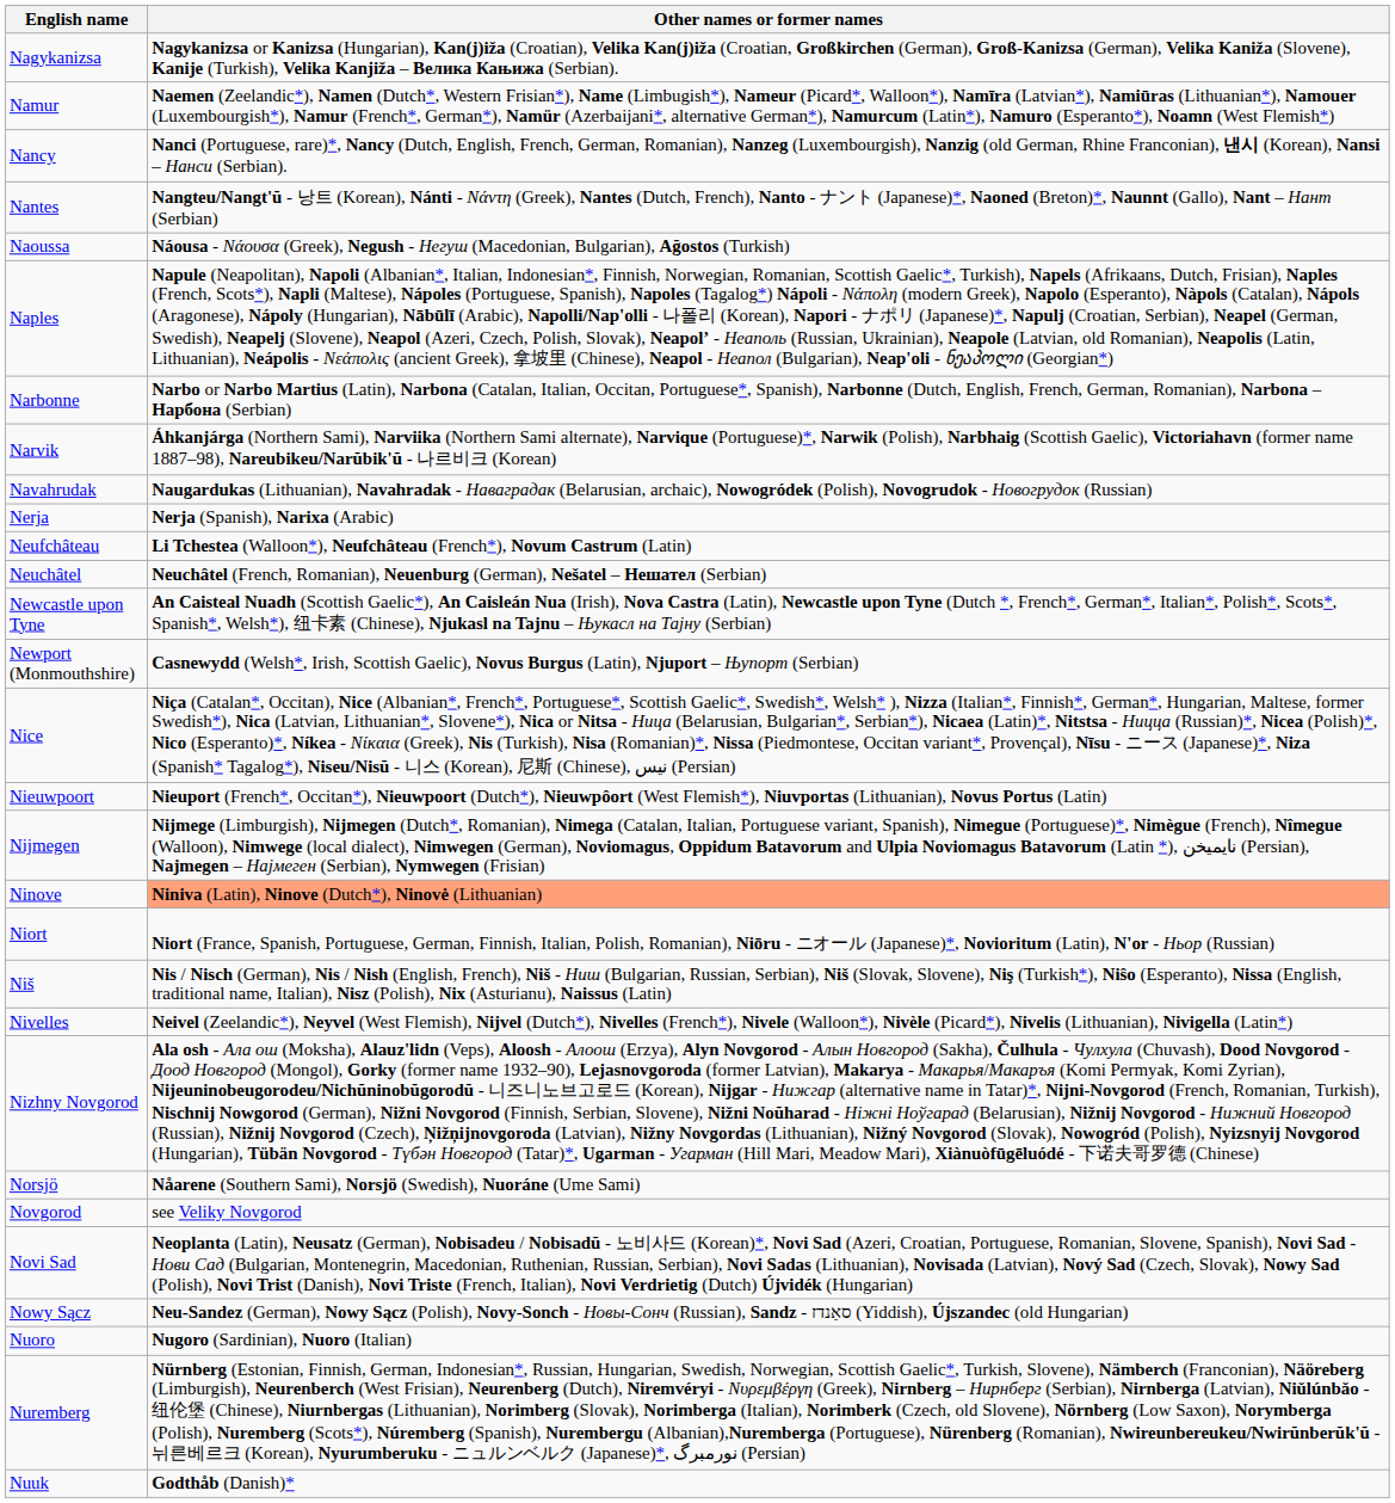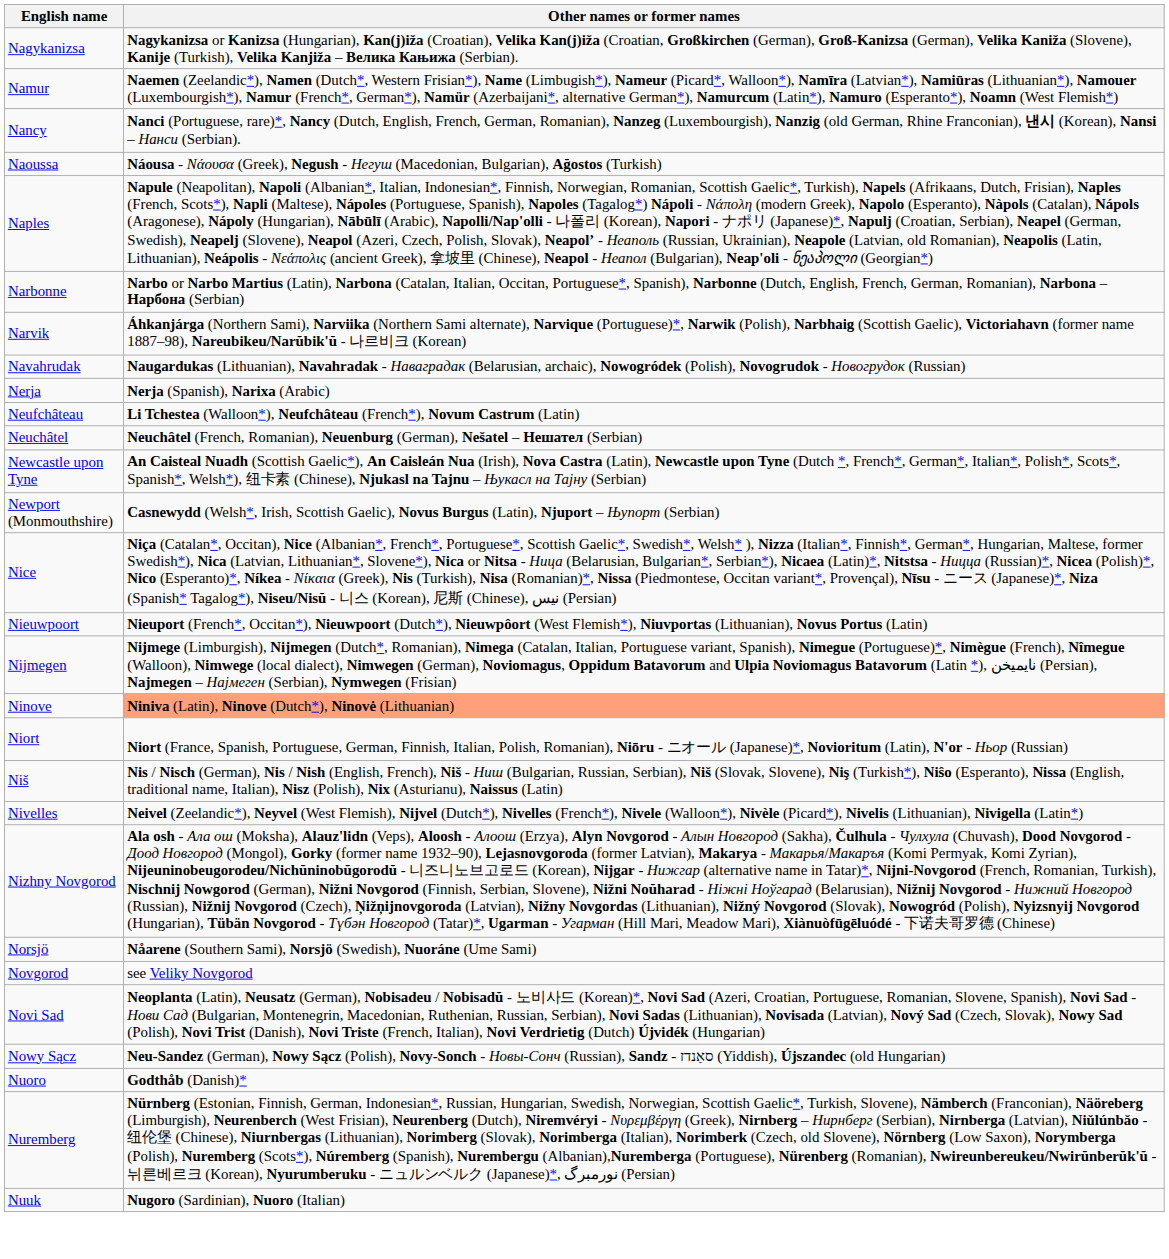 <table class="wikitable">
 <tr>
 <th>English name</th>
 <th>Other names or former names</th>
 </tr>
 <tr>
 <td> <a href='#'>Nagykanizsa</a></td>
 <td><strong>Nagykanizsa </strong>or<strong> Kanizsa</strong> (Hungarian), <strong>Kan(j)iža</strong> (Croatian), <strong>Velika Kan(j)iža</strong> (Croatian, <strong>Großkirchen</strong> (German), <strong>Groß-Kanizsa</strong> (German), <strong>Velika Kaniža</strong> (Slovene), <strong>Kanije</strong> (Turkish), <strong>Velika Kanјiža</strong> – <strong>Велика Кањижа</strong> (Serbian).</td>
 </tr>
 <tr>
 <td> <a href='#'>Namur</a></td>
 <td><strong>Naemen</strong> (Zeelandic<a href='#'>*</a>), <strong>Namen</strong> (Dutch<a href='#'>*</a>, Western Frisian<a href='#'>*</a>), <strong>Name</strong> (Limbugish<a href='#'>*</a>), <strong>Nameur</strong> (Picard<a href='#'>*</a>, Walloon<a href='#'>*</a>), <strong>Namīra</strong> (Latvian<a href='#'>*</a>), <strong>Namiūras</strong> (Lithuanian<a href='#'>*</a>), <strong>Namouer</strong> (Luxembourgish<a href='#'>*</a>), <strong>Namur</strong> (French<a href='#'>*</a>, German<a href='#'>*</a>), <strong>Namür</strong> (Azerbaijani<a href='#'>*</a>, alternative German<a href='#'>*</a>), <strong>Namurcum</strong> (Latin<a href='#'>*</a>), <strong>Namuro</strong> (Esperanto<a href='#'>*</a>), <strong>Noamn</strong> (West Flemish<a href='#'>*</a>)</td>
 </tr>
 <tr>
 <td> <a href='#'>Nancy</a></td>
 <td><strong>Nanci</strong> (Portuguese, rare)<a href='#'>*</a>, <strong>Nancy</strong> (Dutch, English, French, German, Romanian), <strong>Nanzeg</strong> (Luxembourgish), <strong>Nanzig</strong> (old German, Rhine Franconian),  <strong>낸시</strong> (Korean), <strong>Nansi</strong> – <em>Нанси</em> (Serbian).</td>
-</tr>
-<tr>
-<td> <a href='#'>Nantes</a></td>
-<td><strong>Nangteu/Nangt'ŭ</strong> - 낭트 (Korean), <strong>Nánti</strong> - <em>Νάντη</em> (Greek), <strong>Nantes</strong> (Dutch, French), <strong>Nanto</strong> - ナント (Japanese)<a href='#'>*</a>, <strong>Naoned</strong> (Breton)<a href='#'>*</a>, <strong>Naunnt</strong> (Gallo), <strong>Nant</strong> – <em>Нант</em> (Serbian)</td>
 </tr>
 <tr>
 <td> <a href='#'>Naoussa</a></td>
 <td><strong>Náousa</strong> - <em>Νάουσα</em> (Greek), <strong>Negush</strong> - <em>Негуш</em> (Macedonian, Bulgarian), <strong>Ağostos</strong> (Turkish)</td>
 </tr>
 <tr>
 <td> <a href='#'>Naples</a></td>
 <td><strong>Napule</strong> (Neapolitan), <strong>Napoli</strong> (Albanian<a href='#'>*</a>, Italian, Indonesian<a href='#'>*</a>, Finnish, Norwegian, Romanian, Scottish Gaelic<a href='#'>*</a>, Turkish), <strong>Napels</strong> (Afrikaans, Dutch, Frisian), <strong>Naples</strong> (French, Scots<a href='#'>*</a>), <strong>Napli</strong> (Maltese), <strong>Nápoles</strong> (Portuguese, Spanish), <strong>Napoles</strong> (Tagalog<a href='#'>*</a>) <strong>Nápoli</strong> - <em>Νάπολη</em> (modern Greek), <strong>Napolo</strong> (Esperanto), <strong>Nàpols</strong> (Catalan), <strong>Nápols</strong> (Aragonese), <strong>Nápoly</strong> (Hungarian), <strong>Nābūlī</strong> (Arabic), <strong>Napolli/Nap'olli</strong> - 나폴리 (Korean), <strong>Napori</strong> - ナポリ (Japanese)<a href='#'>*</a>, <strong>Napulj</strong> (Croatian, Serbian), <strong>Neapel</strong> (German, Swedish), <strong>Neapelj</strong> (Slovene), <strong>Neapol</strong> (Azeri, Czech, Polish, Slovak), <strong>Neapol’</strong> - <em>Неаполь</em> (Russian, Ukrainian), <strong>Neapole</strong> (Latvian, old Romanian), <strong>Neapolis</strong> (Latin, Lithuanian), <strong>Neápolis</strong> - <em>Νεάπολις</em> (ancient Greek), 拿坡里 (Chinese), <strong>Neapol</strong> - <em>Неапол</em> (Bulgarian), <strong>Neap'oli</strong> - <em>ნეაპოლი</em> (Georgian<a href='#'>*</a>)</td>
 </tr>
 <tr>
 <td> <a href='#'>Narbonne</a></td>
 <td><strong>Narbo</strong> or <strong>Narbo Martius</strong> (Latin), <strong>Narbona</strong> (Catalan, Italian, Occitan, Portuguese<a href='#'>*</a>, Spanish), <strong>Narbonne</strong> (Dutch, English, French, German, Romanian), <strong>Narbona</strong> – <strong>Нарбона</strong> (Serbian)</td>
 </tr>
 <tr>
 <td> <a href='#'>Narvik</a></td>
 <td><strong>Áhkanjárga</strong> (Northern Sami), <strong>Narviika</strong> (Northern Sami alternate), <strong>Narvique</strong> (Portuguese)<a href='#'>*</a>, <strong>Narwik</strong> (Polish), <strong>Narbhaig</strong> (Scottish Gaelic), <strong>Victoriahavn</strong> (former name 1887–98), <strong>Nareubikeu/Narŭbik'ŭ</strong> - 나르비크 (Korean)</td>
 </tr>
 <tr>
 <td> <a href='#'>Navahrudak</a></td>
 <td><strong>Naugardukas</strong> (Lithuanian), <strong>Navahradak</strong> - <em>Наваградак</em> (Belarusian, archaic), <strong>Nowogródek</strong> (Polish), <strong>Novogrudok</strong> - <em>Новогрудок</em> (Russian)</td>
 </tr>
 <tr>
 <td> <a href='#'>Nerja</a></td>
 <td><strong>Nerja</strong> (Spanish), <strong>Narixa</strong> (Arabic)</td>
 </tr>
 <tr>
 <td> <a href='#'>Neufchâteau</a></td>
 <td><strong>Li Tchestea</strong> (Walloon<a href='#'>*</a>), <strong>Neufchâteau</strong> (French<a href='#'>*</a>), <strong>Novum Castrum</strong> (Latin)</td>
 </tr>
 <tr>
 <td> <a href='#'>Neuchâtel</a></td>
 <td id="Neuchâtel"><strong>Neuchâtel</strong> (French, Romanian), <strong>Neuenburg</strong> (German), <strong>Nešatel</strong> – <strong>Нешател</strong> (Serbian)<br></td>
 </tr>
 <tr>
 <td> <a href='#'>Newcastle upon Tyne</a></td>
 <td><strong>An Caisteal Nuadh</strong> (Scottish Gaelic<a href='#'>*</a>), <strong>An Caisleán Nua</strong> (Irish), <strong>Nova Castra</strong> (Latin), <strong>Newcastle upon Tyne</strong> (Dutch <a href='#'>*</a>, French<a href='#'>*</a>, German<a href='#'>*</a>, Italian<a href='#'>*</a>, Polish<a href='#'>*</a>, Scots<a href='#'>*</a>, Spanish<a href='#'>*</a>, Welsh<a href='#'>*</a>), 纽卡素 (Chinese), <strong>Njukasl na Tajnu</strong> – <em>Њукасл на Тајну</em> (Serbian)</td>
 </tr>
 <tr>
 <td> <a href='#'>Newport</a> (Monmouthshire)</td>
 <td><strong>Casnewydd</strong> (Welsh<a href='#'>*</a>, Irish, Scottish Gaelic), <strong>Novus Burgus</strong> (Latin), <strong>Njuport</strong> – <em>Њупорт</em> (Serbian)</td>
 </tr>
 <tr>
 <td> <a href='#'>Nice</a></td>
 <td><strong>Niça</strong> (Catalan<a href='#'>*</a>, Occitan),  <strong>Nice</strong> (Albanian<a href='#'>*</a>, French<a href='#'>*</a>, Portuguese<a href='#'>*</a>, Scottish Gaelic<a href='#'>*</a>, Swedish<a href='#'>*</a>, Welsh<a href='#'>*</a> ),  <strong>Nizza</strong> (Italian<a href='#'>*</a>, Finnish<a href='#'>*</a>, German<a href='#'>*</a>, Hungarian, Maltese, former Swedish<a href='#'>*</a>), <strong>Nica</strong> (Latvian, Lithuanian<a href='#'>*</a>, Slovene<a href='#'>*</a>), <strong>Nica</strong> or <strong>Nitsa</strong> - <em>Ница</em> (Belarusian, Bulgarian<a href='#'>*</a>, Serbian<a href='#'>*</a>), <strong>Nicaea</strong> (Latin)<a href='#'>*</a>, <strong>Nitstsa</strong> - <em>Ницца</em> (Russian)<a href='#'>*</a>, <strong>Nicea</strong> (Polish)<a href='#'>*</a>, <strong>Nico</strong> (Esperanto)<a href='#'>*</a>, <strong>Níkea</strong> - <em>Νίκαια</em> (Greek), <strong>Nis</strong> (Turkish), <strong>Nisa</strong> (Romanian)<a href='#'>*</a>, <strong>Nissa</strong> (Piedmontese, Occitan variant<a href='#'>*</a>, Provençal), <strong>Nīsu</strong> - ニース (Japanese)<a href='#'>*</a>, <strong>Niza</strong> (Spanish<a href='#'>*</a> Tagalog<a href='#'>*</a>), <strong>Niseu/Nisŭ</strong> - 니스 (Korean), 尼斯 (Chinese), نیس (Persian)</td>
 </tr>
 <tr>
 <td> <a href='#'>Nieuwpoort</a></td>
 <td><strong>Nieuport</strong> (French<a href='#'>*</a>, Occitan<a href='#'>*</a>), <strong>Nieuwpoort</strong> (Dutch<a href='#'>*</a>), <strong>Nieuwpôort</strong> (West Flemish<a href='#'>*</a>), <strong>Niuvportas</strong> (Lithuanian), <strong>Novus Portus</strong> (Latin)</td>
 </tr>
 <tr>
 <td> <a href='#'>Nijmegen</a></td>
 <td><strong>Nijmege</strong> (Limburgish), <strong>Nijmegen</strong> (Dutch<a href='#'>*</a>, Romanian), <strong>Nimega</strong> (Catalan, Italian, Portuguese variant, Spanish), <strong>Nimegue</strong> (Portuguese)<a href='#'>*</a>, <strong>Nimègue</strong> (French), <strong>Nîmegue</strong> (Walloon), <strong>Nimwege</strong> (local dialect), <strong>Nimwegen</strong> (German), <strong>Noviomagus</strong>, <strong>Oppidum Batavorum</strong> and <strong>Ulpia Noviomagus Batavorum</strong> (Latin <a href='#'>*</a>), نایمیخن (Persian), <strong>Najmegen</strong> – <em>Најмеген</em> (Serbian), <strong>Nymwegen</strong> (Frisian)</td>
 </tr>
 <tr>
 <td> <a href='#'>Ninove</a></td>
 <td style="background: lightsalmon;"><strong>Niniva</strong> (Latin), <strong>Ninove</strong> (Dutch<a href='#'>*</a>), <strong>Ninovė</strong> (Lithuanian)</td>
 </tr>
 <tr>
 <td> <a href='#'>Niort</a></td>
 <td><br><strong>Niort</strong> (France, Spanish, Portuguese, German, Finnish, Italian, Polish, Romanian), <strong>Niōru</strong> - ニオール (Japanese)<a href='#'>*</a>, <strong>Novioritum</strong> (Latin), <strong>N'or</strong> - <em>Ньор</em> (Russian)</td>
 </tr>
 <tr>
 <td> <a href='#'>Niš</a></td>
 <td><strong>Nis</strong> / <strong>Nisch</strong> (German), <strong>Nis</strong> / <strong>Nish</strong> (English, French), <strong>Niš</strong> - <em>Ниш</em> (Bulgarian, Russian, Serbian), <strong>Niš</strong> (Slovak, Slovene), <strong>Niş</strong> (Turkish<a href='#'>*</a>), <strong>Niŝo</strong> (Esperanto), <strong>Nissa</strong> (English, traditional name, Italian), <strong>Nisz</strong> (Polish), <strong>Nix</strong> (Asturianu), <strong>Naissus</strong> (Latin)</td>
 </tr>
 <tr>
 <td> <a href='#'>Nivelles</a></td>
 <td><strong>Neivel</strong> (Zeelandic<a href='#'>*</a>), <strong>Neyvel</strong> (West Flemish), <strong>Nijvel</strong> (Dutch<a href='#'>*</a>), <strong>Nivelles</strong> (French<a href='#'>*</a>), <strong>Nivele</strong> (Walloon<a href='#'>*</a>), <strong>Nivèle</strong> (Picard<a href='#'>*</a>), <strong>Nivelis</strong> (Lithuanian), <strong>Nivigella</strong> (Latin<a href='#'>*</a>)</td>
 </tr>
 <tr>
 <td> <a href='#'>Nizhny Novgorod</a></td>
 <td><strong>Ala osh</strong> - <em>Ала ош</em> (Moksha), <strong>Alauz'lidn</strong> (Veps), <strong>Aloosh</strong> - <em>Алоош</em> (Erzya), <strong>Alyn Novgorod</strong> - <em>Алын Новгород</em> (Sakha), <strong>Čulhula</strong> - <em>Чулхула</em> (Chuvash), <strong>Dood Novgorod</strong> - <em>Доод Новгород</em> (Mongol), <strong>Gorky</strong> (former name 1932–90), <strong>Lejasnovgoroda</strong> (former Latvian), <strong>Makarya</strong> - <em>Макарья</em>/<em>Макаръя</em> (Komi Permyak, Komi Zyrian), <strong>Nijeuninobeugorodeu/Nichŭninobŭgorodŭ</strong> - 니즈니노브고로드 (Korean), <strong>Nijgar</strong> - <em>Нижгар</em> (alternative name in Tatar)<a href='#'>*</a>, <strong>Nijni-Novgorod</strong> (French, Romanian, Turkish), <strong>Nischnij Nowgorod</strong> (German), <strong>Nižni Novgorod</strong> (Finnish, Serbian, Slovene), <strong>Nižni Noŭharad</strong> - <em>Ніжні Ноўгарад</em> (Belarusian), <strong>Nižnij Novgorod</strong> - <em>Нижний Новгород</em> (Russian), <strong>Nižnij Novgorod</strong> (Czech), <strong>Ņižņijnovgoroda</strong> (Latvian), <strong>Nižny Novgordas</strong> (Lithuanian), <strong>Nižný Novgorod</strong> (Slovak), <strong>Nowogród</strong> (Polish), <strong>Nyizsnyij Novgorod</strong> (Hungarian), <strong>Tübän Novgorod</strong> - <em>Түбән Новгород</em> (Tatar)<a href='#'>*</a>, <strong>Ugarman</strong> - <em>Угарман</em> (Hill Mari, Meadow Mari), <strong>Xiànuòfūgēluódé</strong> - 下诺夫哥罗德 (Chinese)</td>
 </tr>
 <tr>
 <td> <a href='#'>Norsjö</a></td>
 <td><strong>Nåarene</strong> (Southern Sami), <strong>Norsjö</strong> (Swedish), <strong>Nuoráne</strong> (Ume Sami)</td>
 </tr>
 <tr>
 <td> <a href='#'>Novgorod</a></td>
 <td>see <a href='#'>Veliky Novgorod</a></td>
 </tr>
 <tr>
 <td> <a href='#'>Novi Sad</a></td>
 <td><strong>Neoplanta</strong> (Latin), <strong>Neusatz</strong> (German), <strong>Nobisadeu</strong> / <strong>Nobisadŭ</strong> - 노비사드 (Korean)<a href='#'>*</a>, <strong>Novi Sad</strong> (Azeri, Croatian, Portuguese, Romanian, Slovene, Spanish), <strong>Novi Sad</strong> - <em>Нови Сад</em> (Bulgarian, Montenegrin, Macedonian, Ruthenian, Russian, Serbian), <strong>Novi Sadas</strong> (Lithuanian), <strong>Novisada</strong> (Latvian), <strong>Nový Sad</strong> (Czech, Slovak), <strong>Nowy Sad</strong> (Polish), <strong>Novi Trist</strong> (Danish), <strong>Novi Triste</strong> (French, Italian), <strong>Novi Verdrietig</strong> (Dutch) <strong>Újvidék</strong> (Hungarian)</td>
 </tr>
 <tr>
 <td> <a href='#'>Nowy Sącz</a></td>
 <td><strong>Neu-Sandez</strong> (German), <strong>Nowy Sącz</strong> (Polish),  <strong>Novy-Sonch</strong> - <em>Новы-Сонч</em> (Russian), <strong>Sandz</strong> - סאַנדז (Yiddish), <strong>Újszandec</strong> (old Hungarian)</td>
 </tr>
 <tr>
 <td> <a href='#'>Nuoro</a></td>
-<td><strong>Nugoro</strong> (Sardinian), <strong>Nuoro</strong> (Italian)</td>
+<td><strong>Godthåb</strong> (Danish)<a href='#'>*</a></td>
 </tr>
 <tr>
 <td> <a href='#'>Nuremberg</a></td>
 <td><strong>Nürnberg</strong> (Estonian, Finnish, German, Indonesian<a href='#'>*</a>, Russian, Hungarian, Swedish, Norwegian, Scottish Gaelic<a href='#'>*</a>, Turkish, Slovene), <strong>Nämberch</strong> (Franconian), <strong>Näöreberg</strong> (Limburgish), <strong>Neurenberch</strong> (West Frisian), <strong>Neurenberg</strong> (Dutch), <strong>Niremvéryi</strong> - <em>Νυρεμβέργη</em> (Greek), <strong>Nirnberg</strong> – <em>Нирнберг</em> (Serbian), <strong>Nirnberga</strong> (Latvian), <strong>Niǔlúnbǎo</strong> - 纽伦堡 (Chinese), <strong>Niurnbergas</strong> (Lithuanian), <strong>Norimberg</strong> (Slovak), <strong>Norimberga</strong> (Italian), <strong>Norimberk</strong> (Czech, old Slovene), <strong>Nörnberg</strong> (Low Saxon), <strong>Norymberga</strong> (Polish), <strong>Nuremberg</strong> (Scots<a href='#'>*</a>), <strong>Núremberg</strong> (Spanish), <strong>Nurembergu</strong> (Albanian),<strong>Nuremberga</strong> (Portuguese), <strong>Nürenberg</strong> (Romanian), <strong>Nwireunbereukeu/Nwirŭnberŭk'ŭ</strong> - 뉘른베르크 (Korean), <strong>Nyurumberuku</strong> - ニュルンベルク (Japanese)<a href='#'>*</a>, نورمبرگ (Persian)</td>
 </tr>
 <tr>
 <td> <a href='#'>Nuuk</a></td>
-<td><strong>Godthåb</strong> (Danish)<a href='#'>*</a></td>
+<td><strong>Nugoro</strong> (Sardinian), <strong>Nuoro</strong> (Italian)</td>
 </tr>
 </table>
